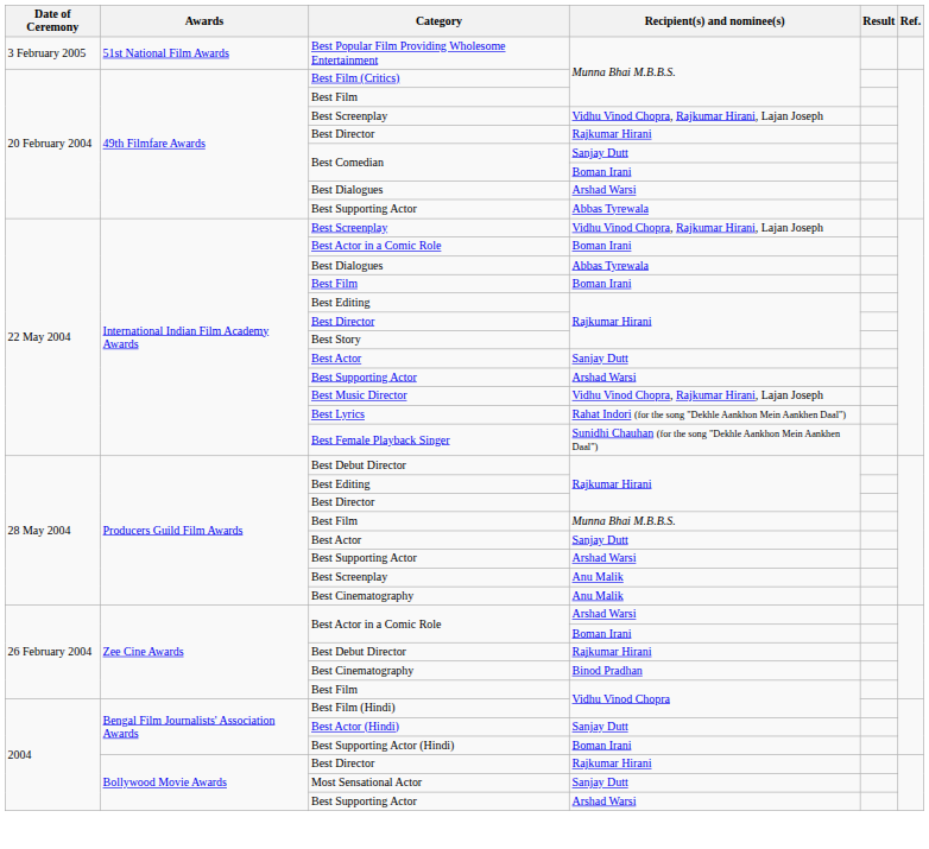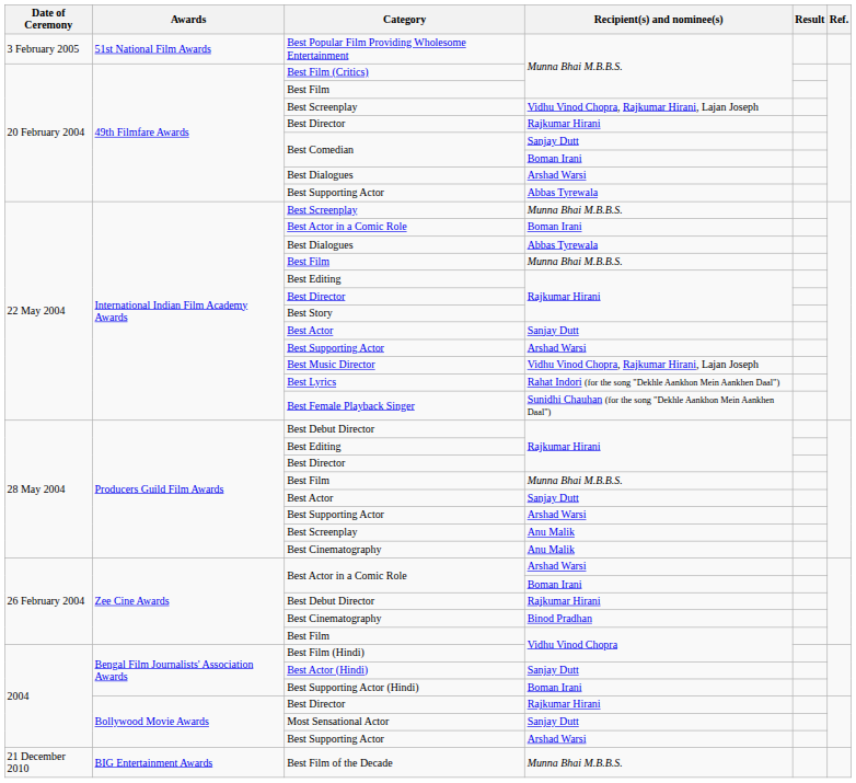 <table class="wikitable sortable">
 <tr>
 <th>Date of Ceremony</th>
 <th>Awards</th>
 <th>Category</th>
 <th>Recipient(s) and nominee(s)</th>
 <th>Result</th>
 <th>Ref.</th>
 </tr>
 <tr>
 <td>3 February 2005</td>
 <td><a href='#'>51st National Film Awards</a></td>
 <td><a href='#'>Best Popular Film Providing Wholesome Entertainment</a></td>
 <td rowspan="3"><em>Munna Bhai M.B.B.S.</em></td>
 <td></td>
 <td></td>
 </tr>
 <tr>
 <td rowspan="8">20 February 2004</td>
 <td rowspan="8"><a href='#'>49th Filmfare Awards</a></td>
 <td><a href='#'>Best Film (Critics)</a></td>
 <td></td>
 <td rowspan="8"></td>
 </tr>
 <tr>
 <td>Best Film</td>
 <td></td>
 </tr>
 <tr>
 <td>Best Screenplay</td>
 <td><a href='#'>Vidhu Vinod Chopra</a>, <a href='#'>Rajkumar Hirani</a>, Lajan Joseph</td>
 <td></td>
 </tr>
 <tr>
 <td>Best Director</td>
 <td><a href='#'>Rajkumar Hirani</a></td>
 <td></td>
 </tr>
 <tr>
 <td rowspan="2">Best Comedian</td>
 <td><a href='#'>Sanjay Dutt</a></td>
 <td></td>
 </tr>
 <tr>
 <td><a href='#'>Boman Irani</a></td>
 <td></td>
 </tr>
 <tr>
 <td>Best Dialogues</td>
 <td><a href='#'>Arshad Warsi</a></td>
 <td></td>
 </tr>
 <tr>
 <td>Best Supporting Actor</td>
 <td><a href='#'>Abbas Tyrewala</a></td>
 <td></td>
 </tr>
 <tr>
 <td rowspan="12">22 May 2004</td>
 <td rowspan="12"><a href='#'>International Indian Film Academy Awards</a></td>
 <td><a href='#'>Best Screenplay</a></td>
-<td><a href='#'>Vidhu Vinod Chopra</a>, <a href='#'>Rajkumar Hirani</a>, Lajan Joseph</td>
+<td><em>Munna Bhai M.B.B.S.</em></td>
 <td></td>
 <td rowspan="12"></td>
 </tr>
 <tr>
 <td><a href='#'>Best Actor in a Comic Role</a></td>
 <td><a href='#'>Boman Irani</a></td>
 <td></td>
 </tr>
 <tr>
 <td>Best Dialogues</td>
 <td><a href='#'>Abbas Tyrewala</a></td>
 <td></td>
 </tr>
 <tr>
 <td><a href='#'>Best Film</a></td>
-<td><a href='#'>Boman Irani</a></td>
+<td><em>Munna Bhai M.B.B.S.</em></td>
 <td></td>
 </tr>
 <tr>
 <td>Best Editing</td>
 <td rowspan="3"><a href='#'>Rajkumar Hirani</a></td>
 <td></td>
 </tr>
 <tr>
 <td><a href='#'>Best Director</a></td>
 <td></td>
 </tr>
 <tr>
 <td>Best Story</td>
 <td></td>
 </tr>
 <tr>
 <td><a href='#'>Best Actor</a></td>
 <td><a href='#'>Sanjay Dutt</a></td>
 <td></td>
 </tr>
 <tr>
 <td><a href='#'>Best Supporting Actor</a></td>
 <td><a href='#'>Arshad Warsi</a></td>
 <td></td>
 </tr>
 <tr>
 <td><a href='#'>Best Music Director</a></td>
 <td><a href='#'>Vidhu Vinod Chopra</a>, <a href='#'>Rajkumar Hirani</a>, Lajan Joseph</td>
 <td></td>
 </tr>
 <tr>
 <td><a href='#'>Best Lyrics</a></td>
 <td><a href='#'>Rahat Indori</a> <small>(for the song "Dekhle Aankhon Mein Aankhen Daal")</small></td>
 <td></td>
 </tr>
 <tr>
 <td><a href='#'>Best Female Playback Singer</a></td>
 <td><a href='#'>Sunidhi Chauhan</a> <small>(for the song "Dekhle Aankhon Mein Aankhen Daal")</small></td>
 <td></td>
 </tr>
 <tr>
 <td rowspan="8">28 May 2004</td>
 <td rowspan="8"><a href='#'>Producers Guild Film Awards</a></td>
 <td>Best Debut Director</td>
 <td rowspan="3"><a href='#'>Rajkumar Hirani</a></td>
 <td></td>
 <td rowspan="8"></td>
 </tr>
 <tr>
 <td>Best Editing</td>
 <td></td>
 </tr>
 <tr>
 <td>Best Director</td>
 <td></td>
 </tr>
 <tr>
 <td>Best Film</td>
 <td><em>Munna Bhai M.B.B.S.</em></td>
 <td></td>
 </tr>
 <tr>
 <td>Best Actor</td>
 <td><a href='#'>Sanjay Dutt</a></td>
 <td></td>
 </tr>
 <tr>
 <td>Best Supporting Actor</td>
 <td><a href='#'>Arshad Warsi</a></td>
 <td></td>
 </tr>
 <tr>
 <td>Best Screenplay</td>
 <td><a href='#'>Anu Malik</a></td>
 <td></td>
 </tr>
 <tr>
 <td>Best Cinematography</td>
 <td><a href='#'>Anu Malik</a></td>
 <td></td>
 </tr>
 <tr>
 <td rowspan="5">26 February 2004</td>
 <td rowspan="5"><a href='#'>Zee Cine Awards</a></td>
 <td rowspan="2">Best Actor in a Comic Role</td>
 <td><a href='#'>Arshad Warsi</a></td>
 <td></td>
 <td rowspan="5"></td>
 </tr>
 <tr>
 <td><a href='#'>Boman Irani</a></td>
 <td></td>
 </tr>
 <tr>
 <td>Best Debut Director</td>
 <td><a href='#'>Rajkumar Hirani</a></td>
 <td></td>
 </tr>
 <tr>
 <td>Best Cinematography</td>
 <td><a href='#'>Binod Pradhan</a></td>
 <td></td>
 </tr>
 <tr>
 <td>Best Film</td>
 <td rowspan="2"><a href='#'>Vidhu Vinod Chopra</a></td>
 <td></td>
 </tr>
 <tr>
 <td rowspan="6">2004</td>
 <td rowspan="3"><a href='#'>Bengal Film Journalists' Association Awards</a></td>
 <td>Best Film (Hindi)</td>
 <td></td>
 <td rowspan="3"></td>
 </tr>
 <tr>
 <td><a href='#'>Best Actor (Hindi)</a></td>
 <td><a href='#'>Sanjay Dutt</a></td>
 <td></td>
 </tr>
 <tr>
 <td>Best Supporting Actor (Hindi)</td>
 <td><a href='#'>Boman Irani</a></td>
 <td></td>
 </tr>
 <tr>
 <td rowspan="3"><a href='#'>Bollywood Movie Awards</a></td>
 <td>Best Director</td>
 <td><a href='#'>Rajkumar Hirani</a></td>
 <td></td>
 <td rowspan="3"></td>
 </tr>
 <tr>
 <td>Most Sensational Actor</td>
 <td><a href='#'>Sanjay Dutt</a></td>
 <td></td>
 </tr>
 <tr>
 <td>Best Supporting Actor</td>
 <td><a href='#'>Arshad Warsi</a></td>
 <td></td>
 </tr>
+<tr>
+<td>21 December 2010</td>
+<td><a href='#'>BIG Entertainment Awards</a></td>
+<td>Best Film of the Decade</td>
+<td><em>Munna Bhai M.B.B.S.</em></td>
+<td></td>
+<td></td>
+</tr>
 </table>
